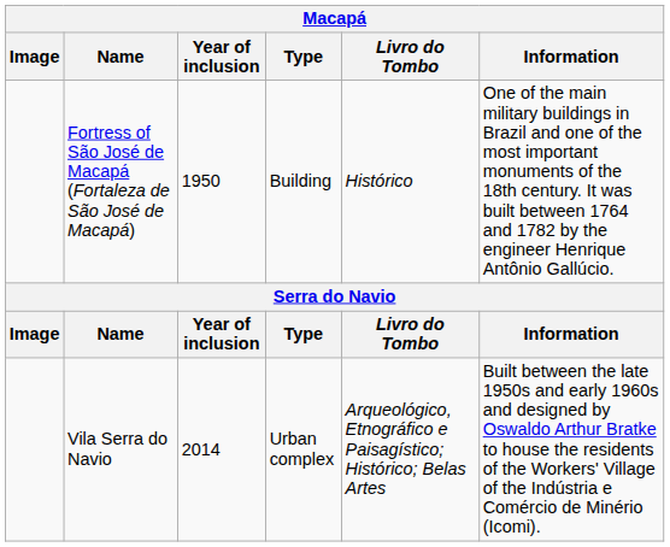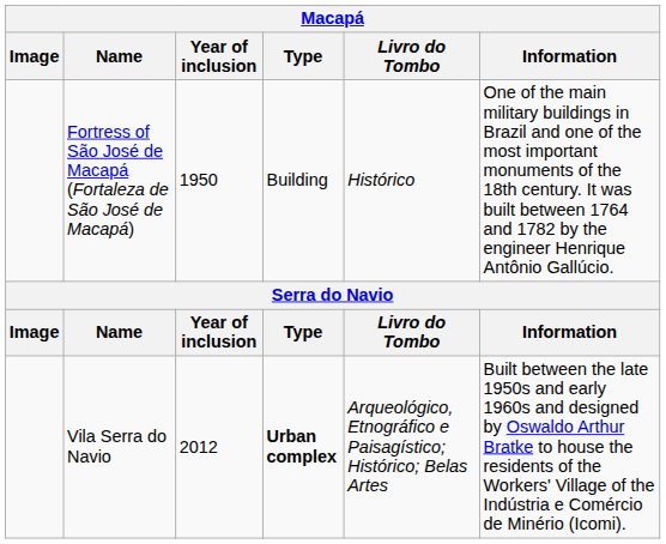 <table class="wikitable">
 <tr>
 <th colspan="6"><a href='#'>Macapá</a></th>
 </tr>
 <tr>
 <th>Image</th>
 <th>Name</th>
 <th>Year of inclusion</th>
 <th>Type</th>
 <th><em>Livro do Tombo</em></th>
 <th>Information</th>
 </tr>
 <tr>
 <td></td>
 <td><a href='#'>Fortress of São José de Macapá</a> (<em>Fortaleza de São José de Macapá</em>)</td>
 <td>1950</td>
 <td>Building</td>
 <td><em>Histórico</em></td>
 <td>One of the main military buildings in Brazil and one of the most important monuments of the 18th century. It was built between 1764 and 1782 by the engineer Henrique Antônio Gallúcio.</td>
 </tr>
 <tr>
 <th colspan="6"><a href='#'>Serra do Navio</a></th>
 </tr>
 <tr>
 <th>Image</th>
 <th>Name</th>
 <th>Year of inclusion</th>
 <th>Type</th>
 <th><em>Livro do Tombo</em></th>
 <th>Information</th>
 </tr>
 <tr>
 <td></td>
 <td>Vila Serra do Navio</td>
-<td>2014</td>
-<td>Urban complex</td>
+<td>2012</td>
+<td><strong>Urban complex</strong></td>
 <td><em>Arqueológico, Etnográfico e Paisagístico; Histórico; Belas Artes</em></td>
 <td>Built between the late 1950s and early 1960s and designed by <a href='#'>Oswaldo Arthur Bratke</a> to house the residents of the Workers' Village of the Indústria e Comércio de Minério (Icomi).</td>
 </tr>
 </table>
